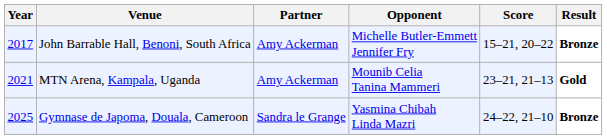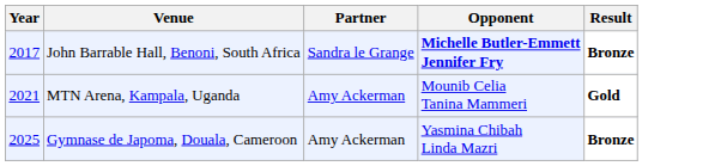 <table class="sortable wikitable" style="font-size: 90%;">
 <tr>
 <th>Year</th>
 <th>Venue</th>
 <th>Partner</th>
 <th>Opponent</th>
-<th>Score</th>
 <th>Result</th>
 </tr>
 <tr style="background:#ECF2FF">
 <td align="center"><a href='#'>2017</a></td>
 <td align="left">John Barrable Hall, <a href='#'>Benoni</a>, South Africa</td>
-<td align="left"> <a href='#'>Amy Ackerman</a></td>
-<td align="left"> <a href='#'>Michelle Butler-Emmett</a><br> <a href='#'>Jennifer Fry</a></td>
-<td align="left">15–21, 20–22</td>
+<td align="left"> <a href='#'>Sandra le Grange</a></td>
+<td align="left"><strong> <a href='#'>Michelle Butler-Emmett</a><br> <a href='#'>Jennifer Fry</a></strong></td>
 <td style="text-align:left; background:white"> <strong>Bronze</strong></td>
 </tr>
 <tr style="background:#ECF2FF">
 <td align="center"><a href='#'>2021</a></td>
 <td align="left">MTN Arena, <a href='#'>Kampala</a>, Uganda</td>
 <td align="left"> <a href='#'>Amy Ackerman</a></td>
 <td align="left"> <a href='#'>Mounib Celia</a><br> <a href='#'>Tanina Mammeri</a></td>
-<td align="left">23–21, 21–13</td>
 <td style="text-align:left; background:white"> <strong>Gold</strong></td>
 </tr>
 <tr style="background:#ECF2FF">
 <td align="center"><a href='#'>2025</a></td>
 <td align="left"><a href='#'>Gymnase de Japoma</a>, <a href='#'>Douala</a>, Cameroon</td>
-<td align="left"> <a href='#'>Sandra le Grange</a></td>
+<td align="left"> Amy Ackerman</td>
 <td align="left"> <a href='#'>Yasmina Chibah</a><br> <a href='#'>Linda Mazri</a></td>
-<td align="left">24–22, 21–10</td>
 <td style="text-align:left; background:white"> <strong>Bronze</strong></td>
 </tr>
 </table>
